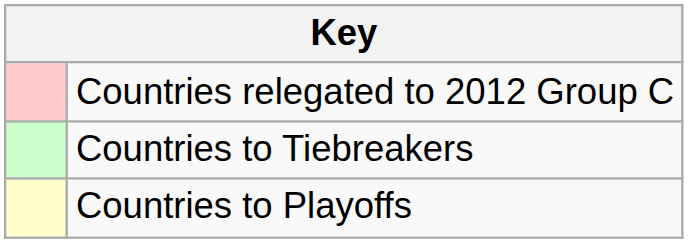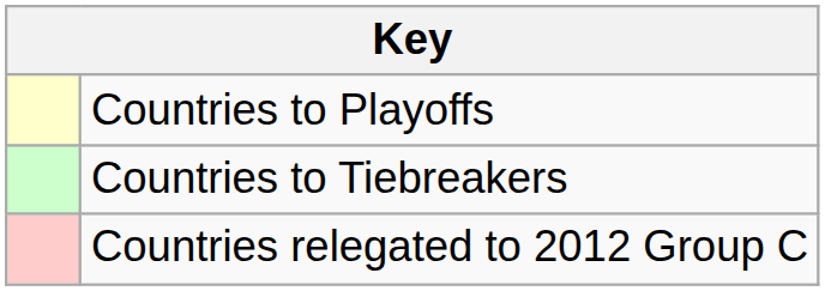 <table class="wikitable" style="text-align: center;">
 <tr>
 <th colspan=2>Key</th>
 </tr>
 <tr>
-<td style="background:#ffcccc; width:20px;"></td>
-<td align=left>Countries relegated to 2012 Group C</td>
+<td style="background:#ffffcc; width:20px;"></td>
+<td align=left>Countries to Playoffs</td>
 </tr>
 <tr>
 <td style="background:#ccffcc; width:20px;"></td>
 <td align=left>Countries to Tiebreakers</td>
 </tr>
 <tr>
-<td style="background:#ffffcc; width:20px;"></td>
-<td align=left>Countries to Playoffs</td>
+<td style="background:#ffcccc; width:20px;"></td>
+<td align=left>Countries relegated to 2012 Group C</td>
 </tr>
 </table>
